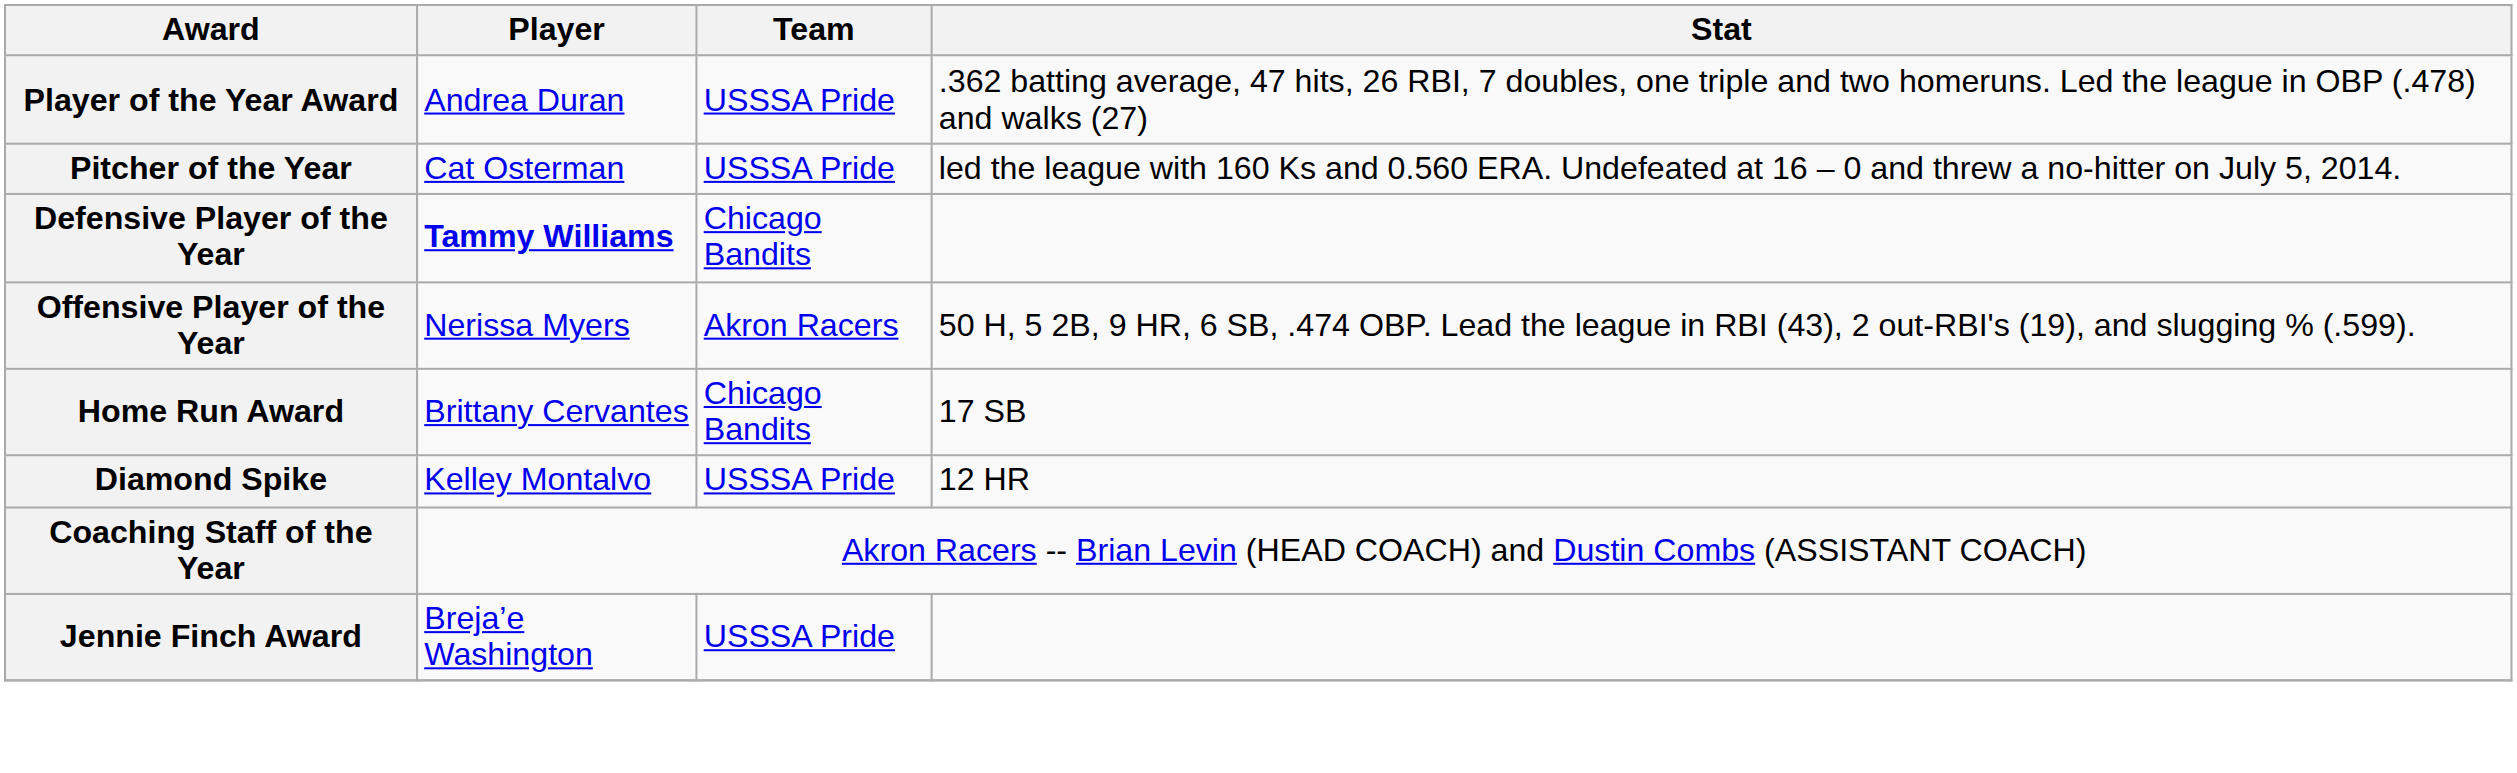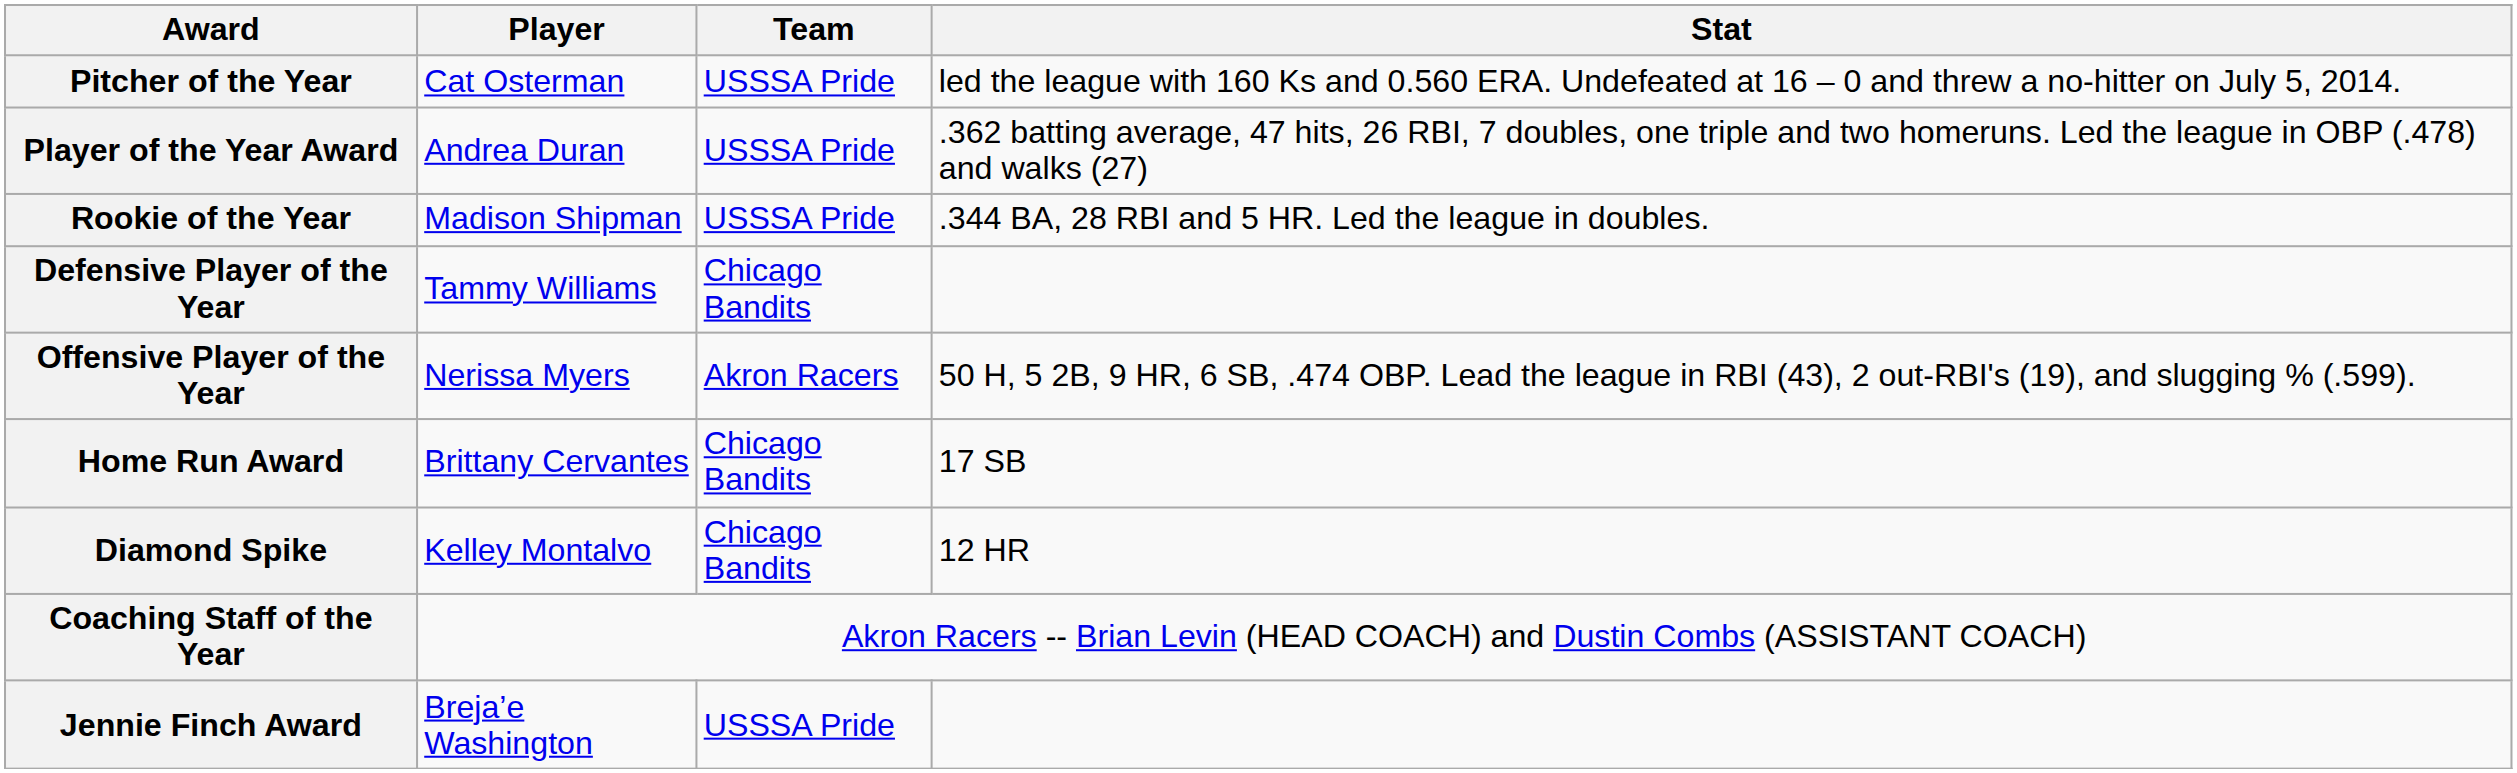 <table class="wikitable">
 <tr>
 <th>Award</th>
 <th>Player</th>
 <th>Team</th>
 <th>Stat</th>
 </tr>
 <tr>
+<th>Pitcher of the Year</th>
+<td><a href='#'>Cat Osterman</a></td>
+<td><a href='#'>USSSA Pride</a></td>
+<td>led the league with 160 Ks and 0.560 ERA. Undefeated at 16 – 0 and threw a no-hitter on July 5, 2014.</td>
+</tr>
+<tr>
 <th>Player of the Year Award</th>
 <td><a href='#'>Andrea Duran</a></td>
 <td><a href='#'>USSSA Pride</a></td>
 <td>.362 batting average, 47 hits, 26 RBI, 7 doubles, one triple and two homeruns. Led the league in OBP (.478) and walks (27)</td>
 </tr>
 <tr>
-<th>Pitcher of the Year</th>
-<td><a href='#'>Cat Osterman</a></td>
+<th>Rookie of the Year</th>
+<td><a href='#'>Madison Shipman</a></td>
 <td><a href='#'>USSSA Pride</a></td>
-<td>led the league with 160 Ks and 0.560 ERA. Undefeated at 16 – 0 and threw a no-hitter on July 5, 2014.</td>
+<td>.344 BA, 28 RBI and 5 HR. Led the league in doubles.</td>
 </tr>
 <tr>
 <th>Defensive Player of the Year</th>
-<td><strong><a href='#'>Tammy Williams</a></strong></td>
+<td><a href='#'>Tammy Williams</a></td>
 <td><a href='#'>Chicago Bandits</a></td>
 <td></td>
 </tr>
 <tr>
 <th>Offensive Player of the Year</th>
 <td><a href='#'>Nerissa Myers</a></td>
 <td><a href='#'>Akron Racers</a></td>
 <td>50 H, 5 2B, 9 HR, 6 SB, .474 OBP. Lead the league in RBI (43), 2 out-RBI's (19), and slugging % (.599).</td>
 </tr>
 <tr>
 <th>Home Run Award</th>
 <td><a href='#'>Brittany Cervantes</a></td>
 <td><a href='#'>Chicago Bandits</a></td>
 <td>17 SB</td>
 </tr>
 <tr>
 <th>Diamond Spike</th>
 <td><a href='#'>Kelley Montalvo</a></td>
-<td><a href='#'>USSSA Pride</a></td>
+<td><a href='#'>Chicago Bandits</a></td>
 <td>12 HR</td>
 </tr>
 <tr>
 <th>Coaching Staff of the Year</th>
 <td colspan=3 style="text-align:center"><a href='#'>Akron Racers</a> -- <a href='#'>Brian Levin</a> (HEAD COACH) and <a href='#'>Dustin Combs</a> (ASSISTANT COACH)</td>
 </tr>
 <tr>
 <th>Jennie Finch Award</th>
 <td><a href='#'>Breja’e Washington</a></td>
 <td><a href='#'>USSSA Pride</a></td>
 <td></td>
 </tr>
 <tr>
 </tr>
 </table>
